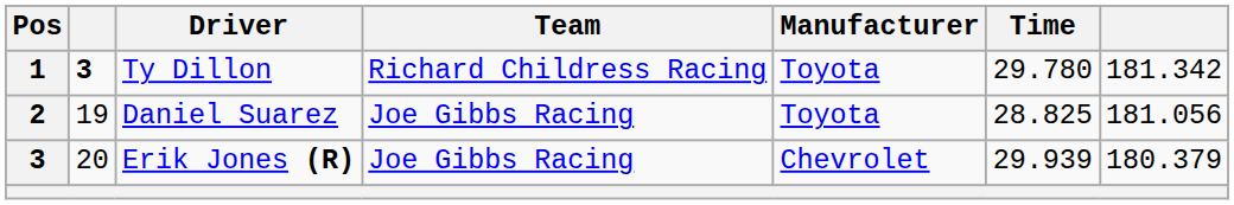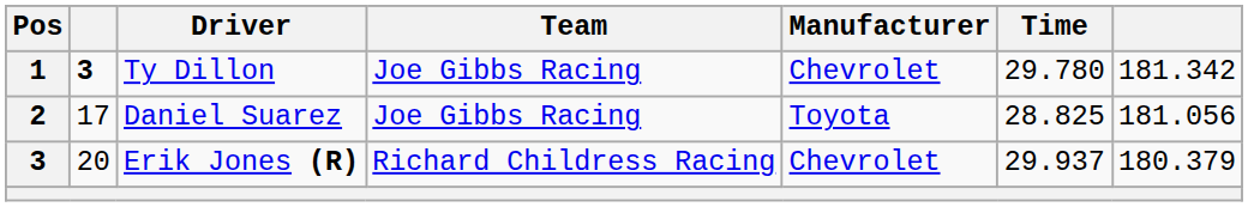 <table class="wikitable" style="font-size:95%">
 <tr>
 <th>Pos</th>
 <th></th>
 <th>Driver</th>
 <th>Team</th>
 <th>Manufacturer</th>
 <th>Time</th>
 <th></th>
 </tr>
 <tr>
 <th>1</th>
 <td><strong>3</strong></td>
 <td><a href='#'>Ty Dillon</a></td>
-<td><a href='#'>Richard Childress Racing</a></td>
-<td><a href='#'>Toyota</a></td>
+<td><a href='#'>Joe Gibbs Racing</a></td>
+<td><a href='#'>Chevrolet</a></td>
 <td>29.780</td>
 <td>181.342</td>
 </tr>
 <tr>
 <th>2</th>
-<td>19</td>
+<td>17</td>
 <td><a href='#'>Daniel Suarez</a></td>
 <td><a href='#'>Joe Gibbs Racing</a></td>
 <td><a href='#'>Toyota</a></td>
 <td>28.825</td>
 <td>181.056</td>
 </tr>
 <tr>
 <th>3</th>
 <td>20</td>
 <td><a href='#'>Erik Jones</a> <strong>(R)</strong></td>
-<td><a href='#'>Joe Gibbs Racing</a></td>
+<td><a href='#'>Richard Childress Racing</a></td>
 <td><a href='#'>Chevrolet</a></td>
-<td>29.939</td>
+<td>29.937</td>
 <td>180.379</td>
 </tr>
 <tr>
 <th colspan="7"></th>
 </tr>
 </table>
